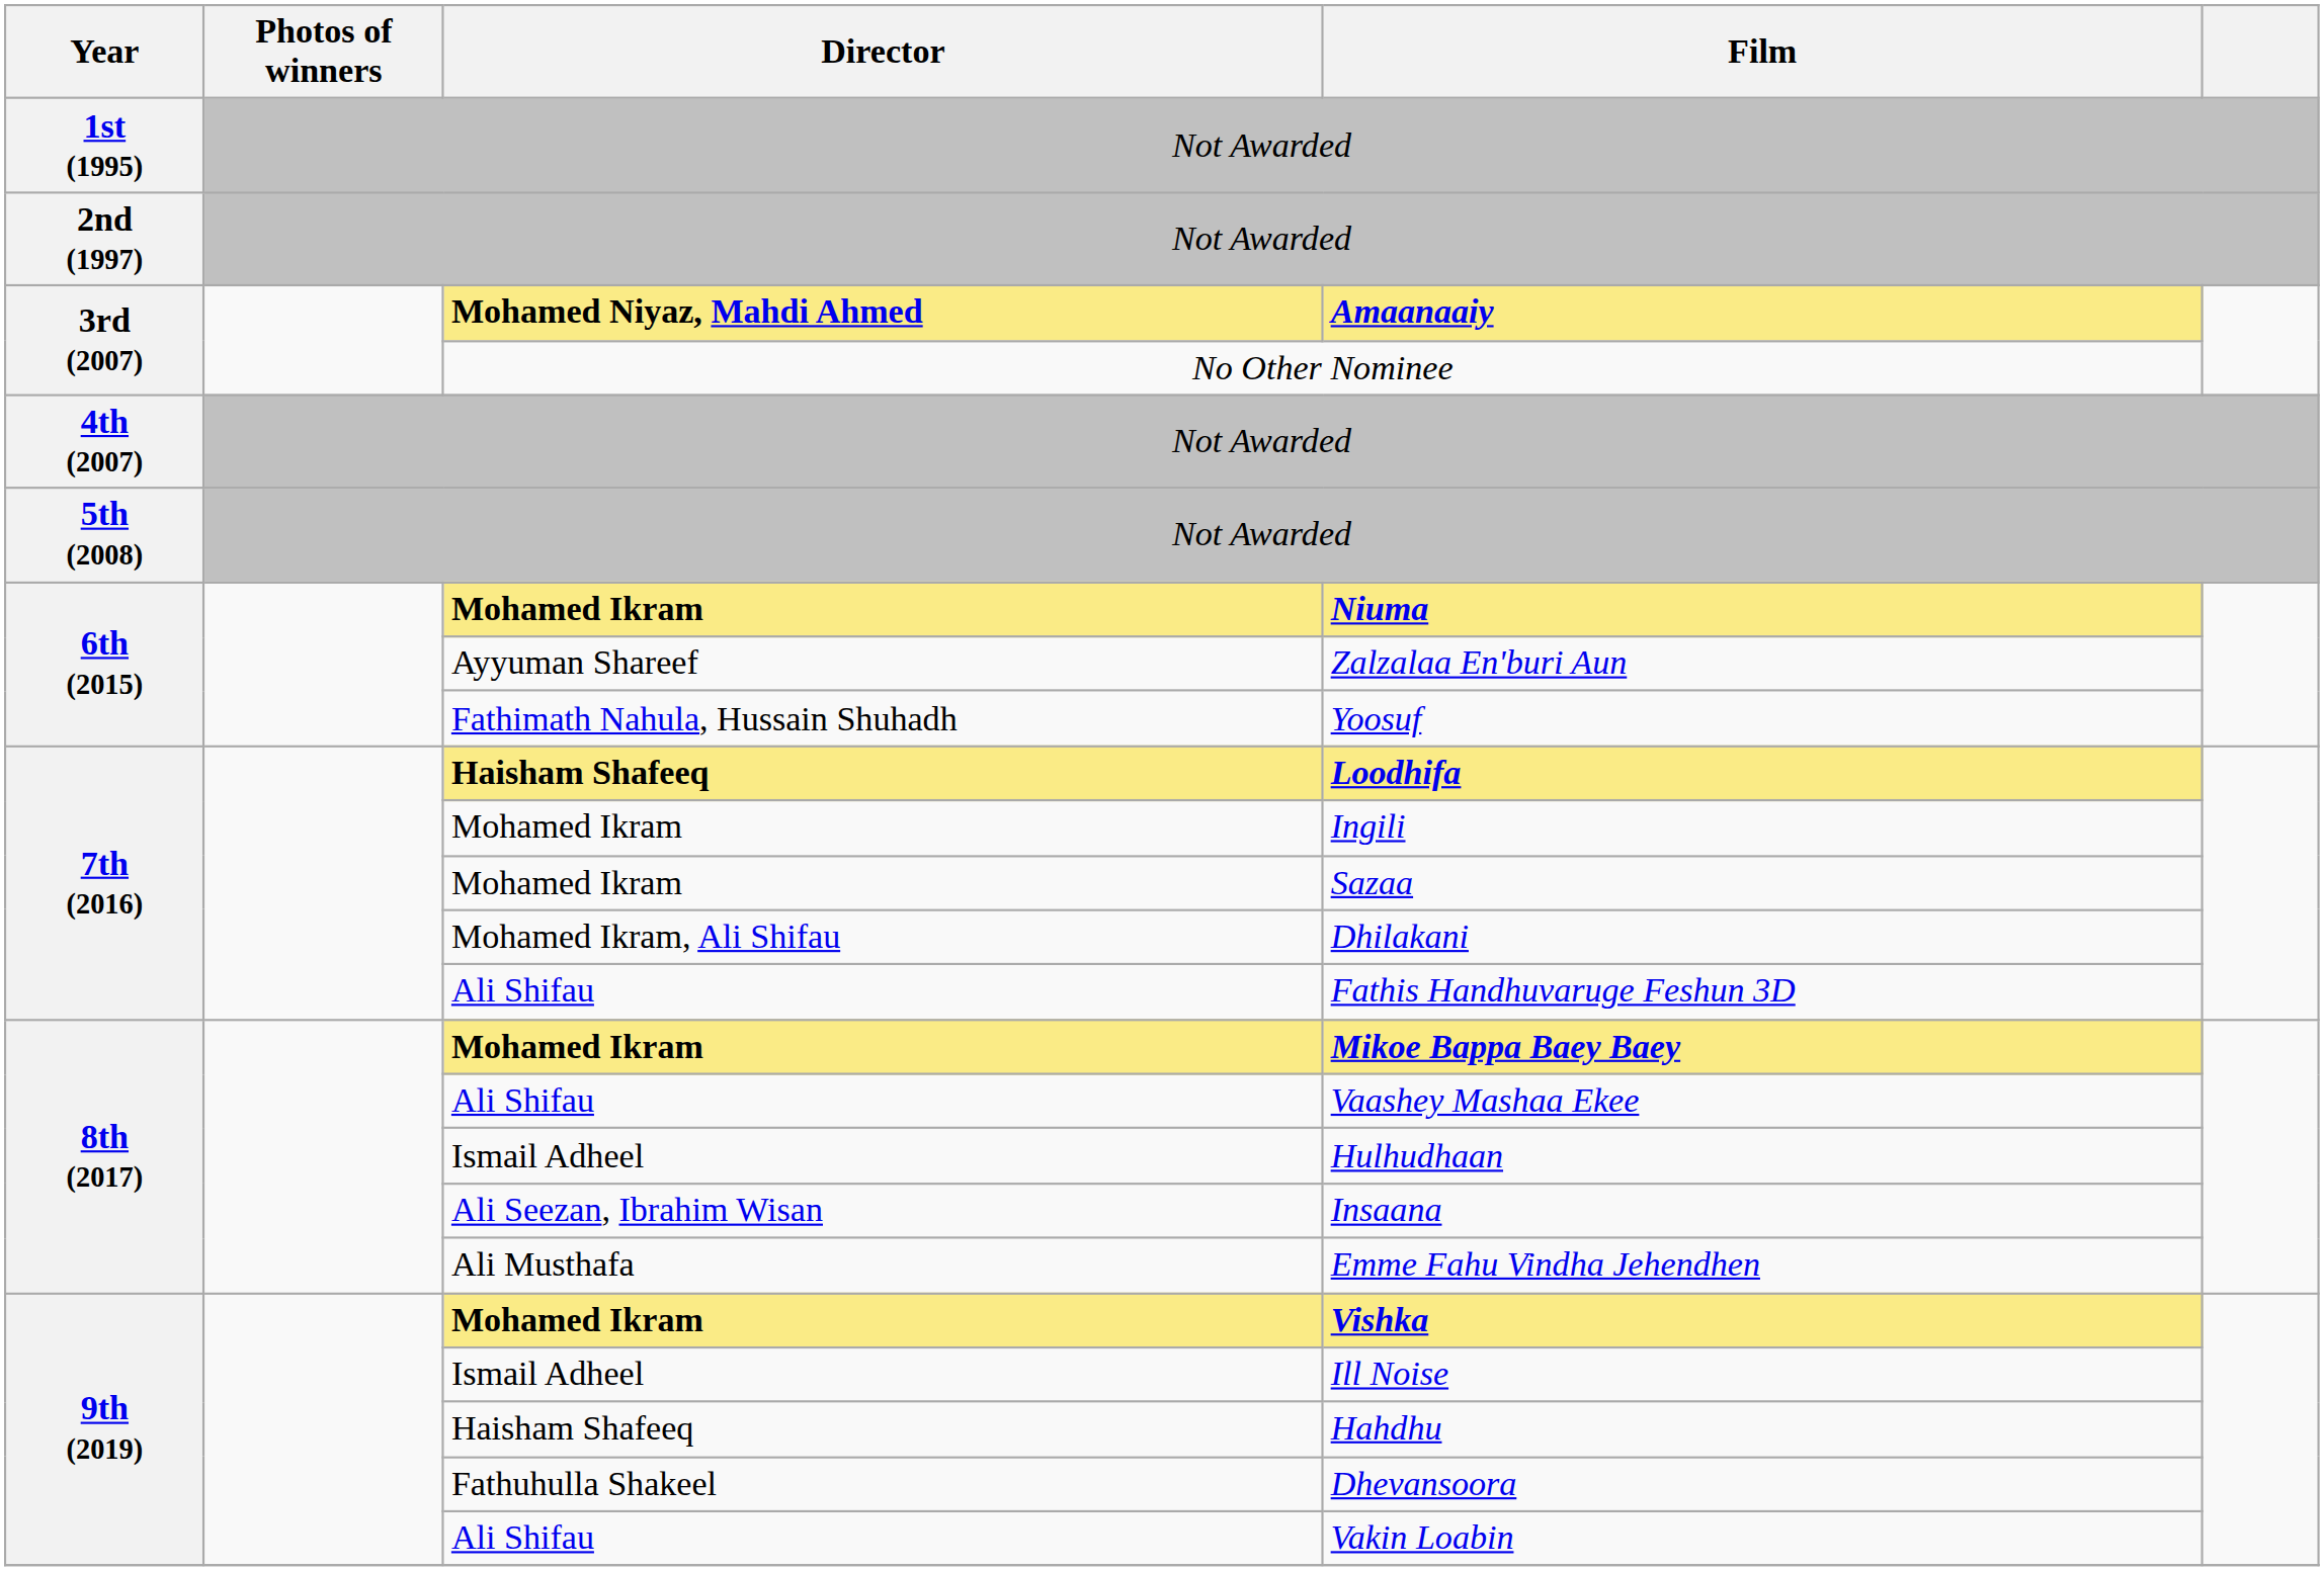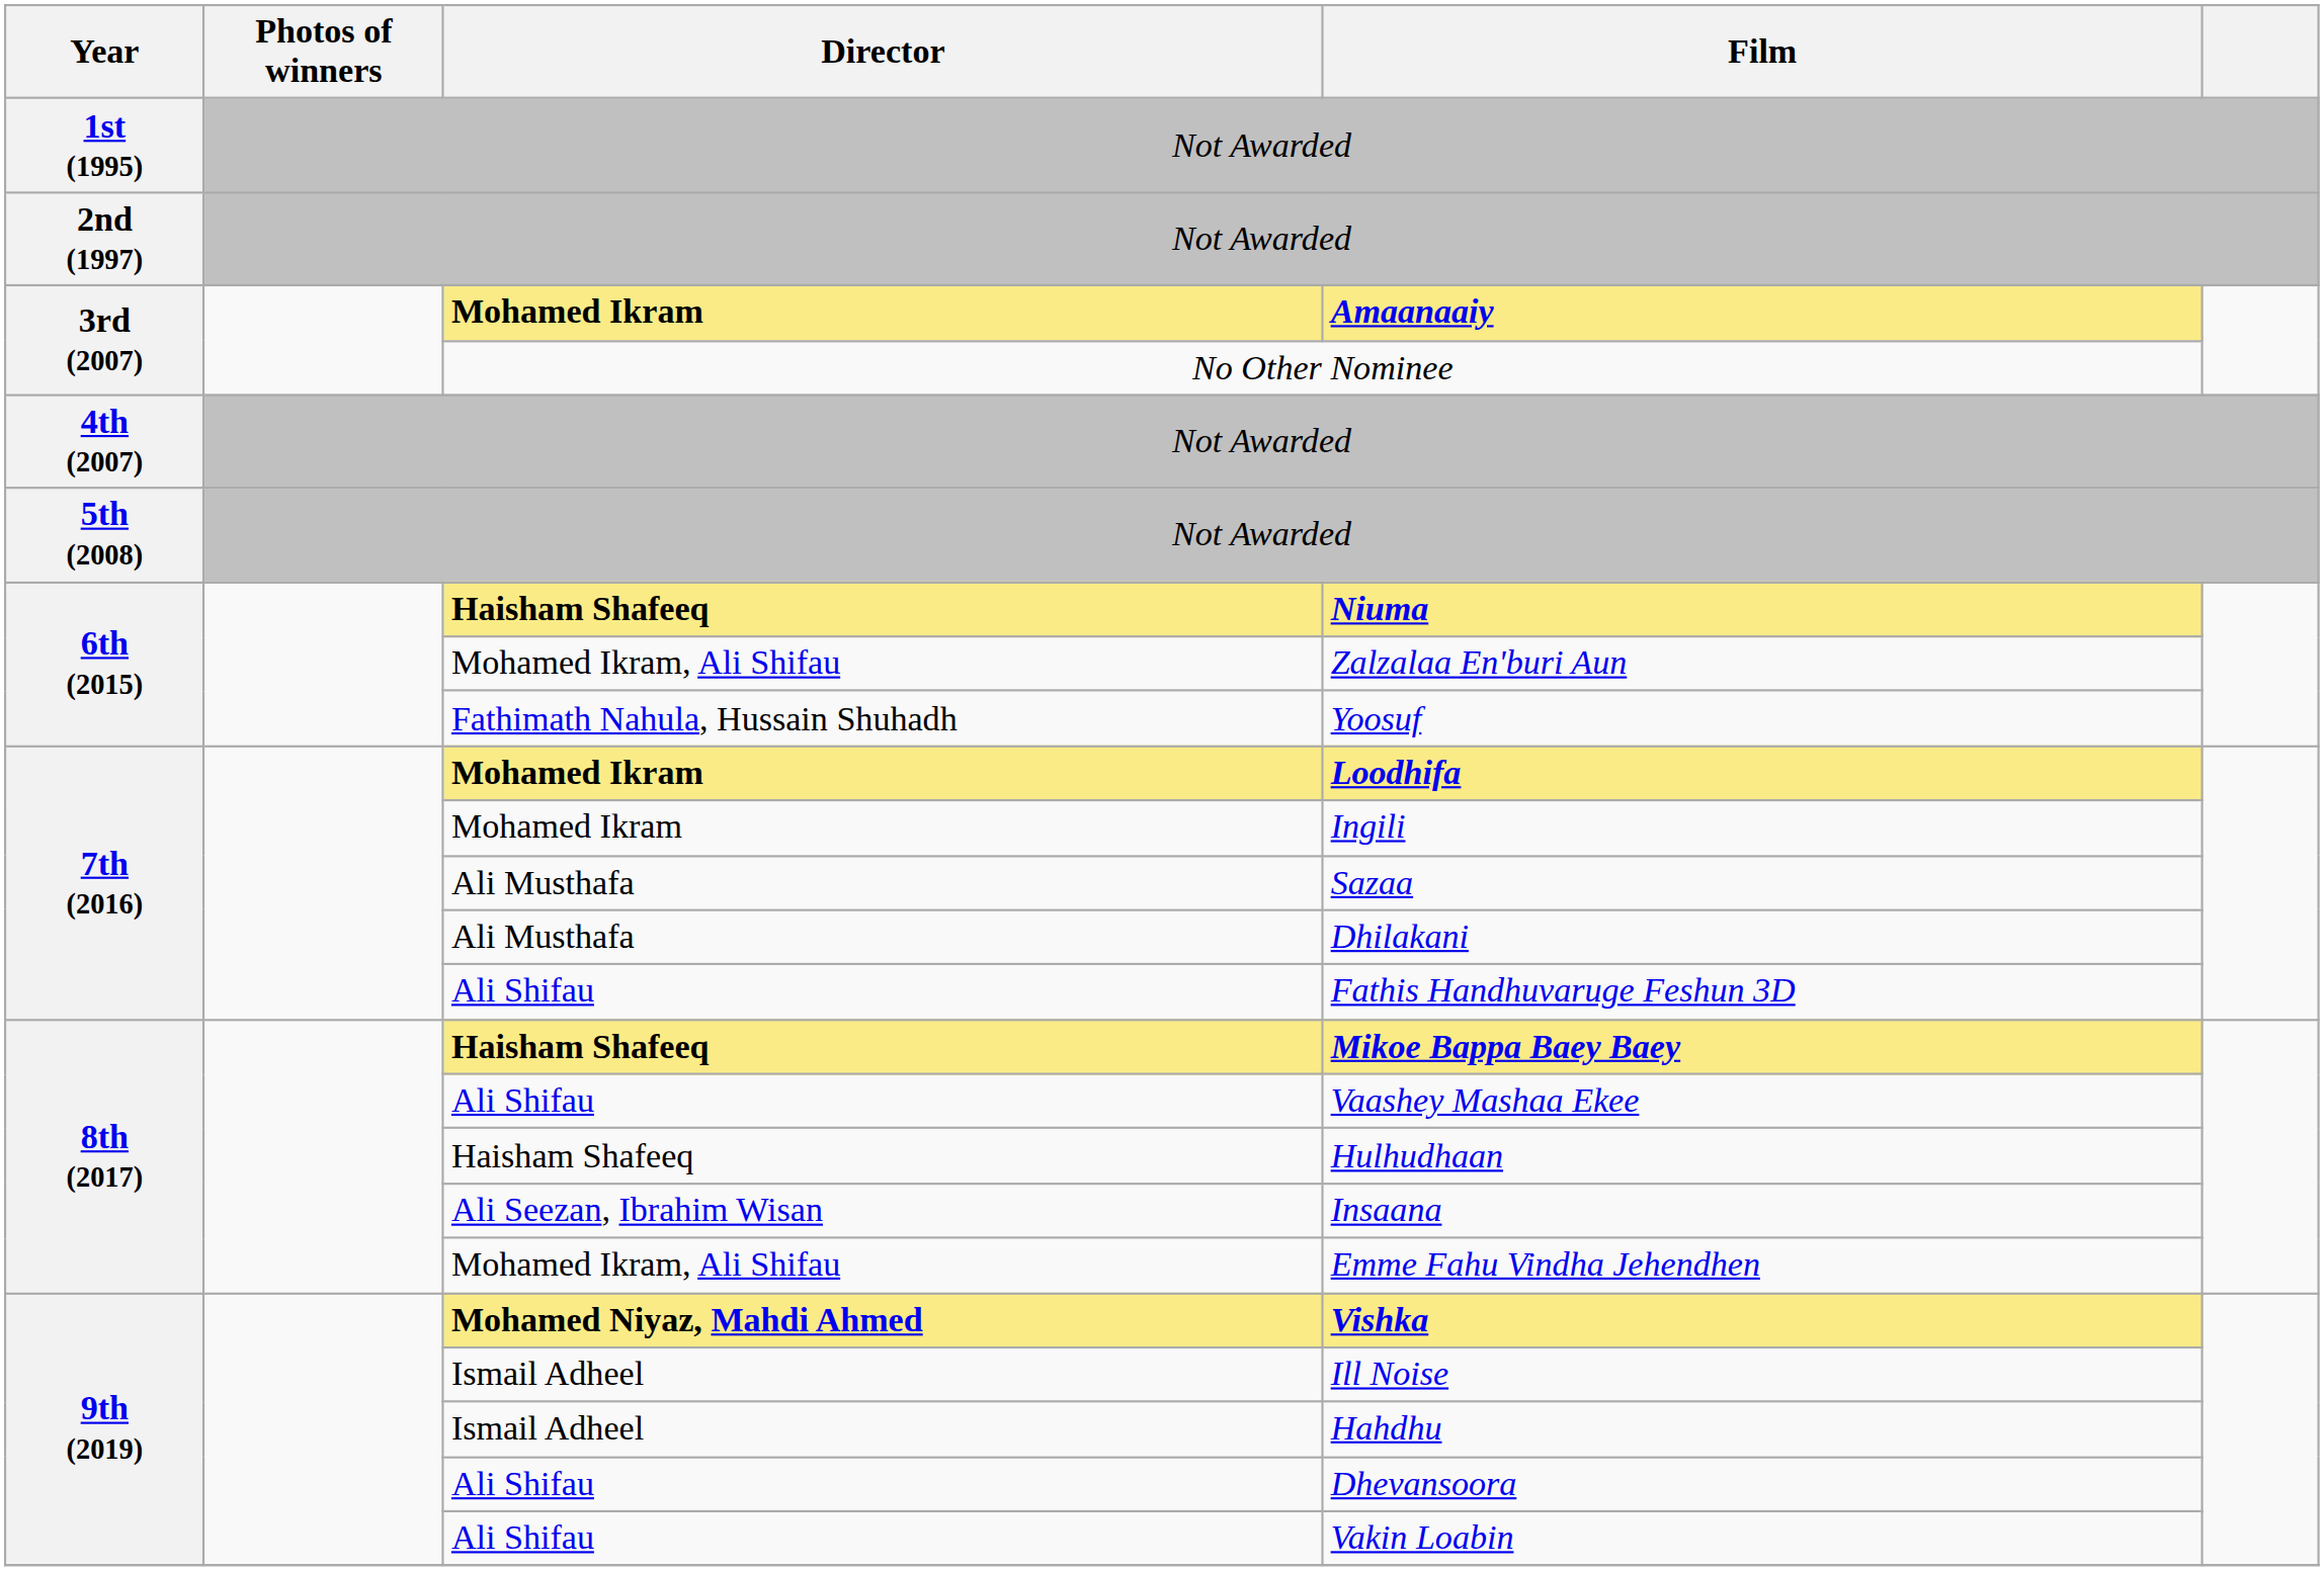 <table class="wikitable sortable" style="width:85%; text-align:left;">
 <tr>
 <th scope="col" style="width:3%; text-align:center;">Year</th>
 <th scope="col" style="width:3%;text-align:center;">Photos of winners</th>
 <th scope="col" style="width:15%;text-align:center;">Director</th>
 <th scope="col" style="width:15%;text-align:center;">Film</th>
 <th scope="col" style="width:2%" class="unsortable"></th>
 </tr>
 <tr>
 <th scope="row" style="text-align:center"><a href='#'>1st</a><br><small>(1995)</small></th>
 <td bgcolor="#C0C0C0" align="center" colspan="4"><em>Not Awarded</em></td>
 </tr>
 <tr>
 <th scope="row" style="text-align:center">2nd<br><small>(1997)</small></th>
 <td bgcolor="#C0C0C0" align="center" colspan="4"><em>Not Awarded</em></td>
 </tr>
 <tr>
 <th scope="row" rowspan=2 style="text-align:center">3rd<br><small>(2007)</small></th>
 <td rowspan=2 style="text-align:center"></td>
-<td style="background:#FAEB86;"><strong>Mohamed Niyaz, <a href='#'>Mahdi Ahmed</a></strong></td>
+<td style="background:#FAEB86;"><strong>Mohamed Ikram</strong></td>
 <td style="background:#FAEB86;"><strong><em><a href='#'>Amaanaaiy</a></em></strong></td>
 <td rowspan=2 style="text-align: center;"></td>
 </tr>
 <tr>
 <td colspan=2 style="text-align:center"><em>No Other Nominee</em></td>
 </tr>
 <tr>
 <th scope="row" style="text-align:center"><a href='#'>4th</a><br><small>(2007)</small></th>
 <td bgcolor="#C0C0C0" align="center" colspan="4"><em>Not Awarded</em></td>
 </tr>
 <tr>
 <th scope="row" style="text-align:center"><a href='#'>5th</a><br><small>(2008)</small></th>
 <td bgcolor="#C0C0C0" align="center" colspan="4"><em>Not Awarded</em></td>
 </tr>
 <tr>
 <th scope="row" rowspan=3 style="text-align:center"><a href='#'>6th</a><br><small>(2015)</small></th>
 <td rowspan=3 style="text-align:center"></td>
-<td style="background:#FAEB86;"><strong>Mohamed Ikram</strong></td>
+<td style="background:#FAEB86;"><strong>Haisham Shafeeq</strong></td>
 <td style="background:#FAEB86;"><strong><em><a href='#'>Niuma</a></em></strong></td>
 <td rowspan=3 style="text-align: center;"></td>
 </tr>
 <tr>
-<td>Ayyuman Shareef</td>
+<td>Mohamed Ikram, <a href='#'>Ali Shifau</a></td>
 <td><em><a href='#'>Zalzalaa En'buri Aun</a></em></td>
 </tr>
 <tr>
 <td><a href='#'>Fathimath Nahula</a>, Hussain Shuhadh</td>
 <td><em><a href='#'>Yoosuf</a></em></td>
 </tr>
 <tr>
 <th scope="row" rowspan=5 style="text-align:center"><a href='#'>7th</a><br><small>(2016)</small></th>
 <td rowspan=5 style="text-align:center"></td>
-<td style="background:#FAEB86;"><strong>Haisham Shafeeq</strong></td>
+<td style="background:#FAEB86;"><strong>Mohamed Ikram</strong></td>
 <td style="background:#FAEB86;"><strong><em><a href='#'>Loodhifa</a></em></strong></td>
 <td rowspan=5 style="text-align: center;"></td>
 </tr>
 <tr>
 <td>Mohamed Ikram</td>
 <td><em><a href='#'>Ingili</a></em></td>
 </tr>
 <tr>
-<td>Mohamed Ikram</td>
+<td>Ali Musthafa</td>
 <td><em><a href='#'>Sazaa</a></em></td>
 </tr>
 <tr>
-<td>Mohamed Ikram, <a href='#'>Ali Shifau</a></td>
+<td>Ali Musthafa</td>
 <td><em><a href='#'>Dhilakani</a></em></td>
 </tr>
 <tr>
 <td><a href='#'>Ali Shifau</a></td>
 <td><em><a href='#'>Fathis Handhuvaruge Feshun 3D</a></em></td>
 </tr>
 <tr>
 <th scope="row" rowspan=5 style="text-align:center"><a href='#'>8th</a><br><small>(2017)</small></th>
 <td rowspan=5 style="text-align:center"></td>
-<td style="background:#FAEB86;"><strong>Mohamed Ikram</strong></td>
+<td style="background:#FAEB86;"><strong>Haisham Shafeeq</strong></td>
 <td style="background:#FAEB86;"><strong><em><a href='#'>Mikoe Bappa Baey Baey</a></em></strong></td>
 <td rowspan=5 style="text-align: center;"></td>
 </tr>
 <tr>
 <td><a href='#'>Ali Shifau</a></td>
 <td><em><a href='#'>Vaashey Mashaa Ekee</a></em></td>
 </tr>
 <tr>
-<td>Ismail Adheel</td>
+<td>Haisham Shafeeq</td>
 <td><em><a href='#'>Hulhudhaan</a></em></td>
 </tr>
 <tr>
 <td><a href='#'>Ali Seezan</a>, <a href='#'>Ibrahim Wisan</a></td>
 <td><em><a href='#'>Insaana</a></em></td>
 </tr>
 <tr>
-<td>Ali Musthafa</td>
+<td>Mohamed Ikram, <a href='#'>Ali Shifau</a></td>
 <td><em><a href='#'>Emme Fahu Vindha Jehendhen</a></em></td>
 </tr>
 <tr>
 <th scope="row" rowspan=5 style="text-align:center"><a href='#'>9th</a><br><small>(2019)</small></th>
 <td rowspan=5 style="text-align:center"></td>
-<td style="background:#FAEB86;"><strong>Mohamed Ikram</strong></td>
+<td style="background:#FAEB86;"><strong>Mohamed Niyaz, <a href='#'>Mahdi Ahmed</a></strong></td>
 <td style="background:#FAEB86;"><strong><em><a href='#'>Vishka</a></em></strong></td>
 <td rowspan=5 style="text-align: center;"></td>
 </tr>
 <tr>
 <td>Ismail Adheel</td>
 <td><em><a href='#'>Ill Noise</a></em></td>
 </tr>
 <tr>
-<td>Haisham Shafeeq</td>
+<td>Ismail Adheel</td>
 <td><em><a href='#'>Hahdhu</a></em></td>
 </tr>
 <tr>
-<td>Fathuhulla Shakeel</td>
+<td><a href='#'>Ali Shifau</a></td>
 <td><em><a href='#'>Dhevansoora</a></em></td>
 </tr>
 <tr>
 <td><a href='#'>Ali Shifau</a></td>
 <td><em><a href='#'>Vakin Loabin</a></em></td>
 </tr>
 <tr>
 </tr>
 </table>
